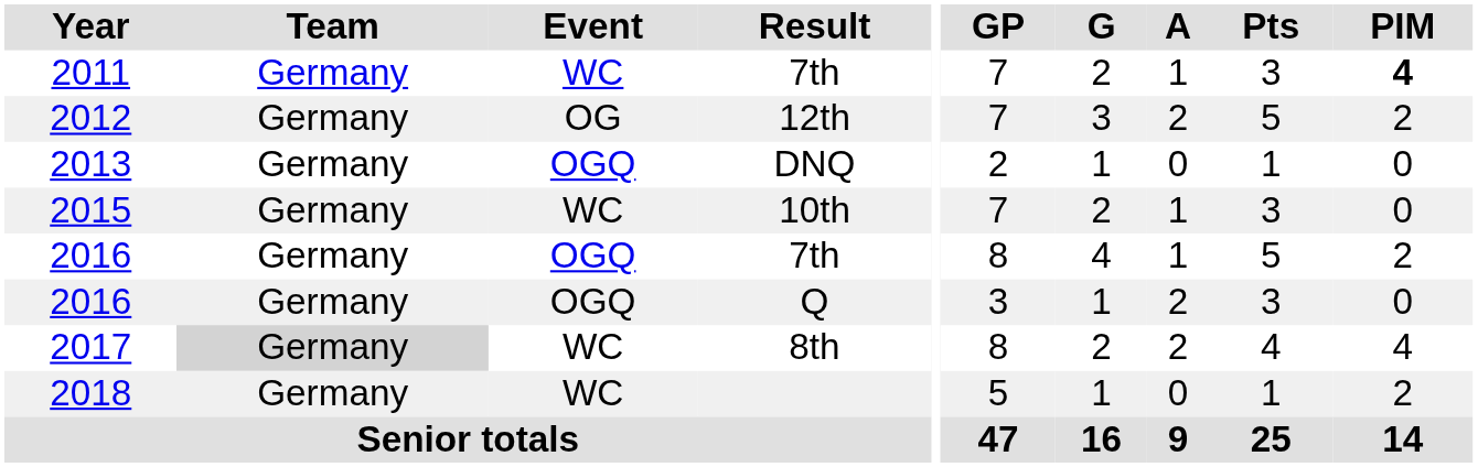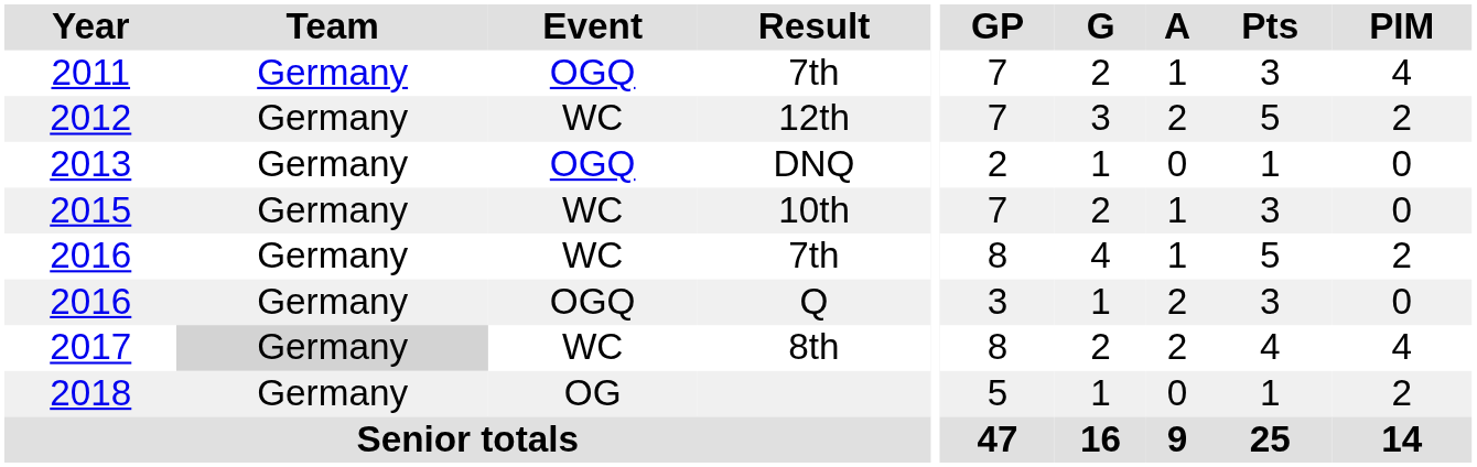 <table border="0" cellpadding="1" cellspacing="0" ID="Table3" style="text-align:center; width:40em">
 <tr ALIGN="center" bgcolor="#e0e0e0">
 <th>Year</th>
 <th>Team</th>
 <th>Event</th>
 <th>Result</th>
 <th rowspan="99" bgcolor="#ffffff"></th>
 <th>GP</th>
 <th>G</th>
 <th>A</th>
 <th>Pts</th>
 <th>PIM</th>
 </tr>
 <tr>
 <td><a href='#'>2011</a></td>
 <td><a href='#'>Germany</a></td>
-<td><a href='#'>WC</a></td>
+<td><a href='#'>OGQ</a></td>
 <td>7th</td>
 <td>7</td>
 <td>2</td>
 <td>1</td>
 <td>3</td>
-<td><strong>4</strong></td>
+<td>4</td>
 </tr>
 <tr bgcolor="#f0f0f0">
 <td><a href='#'>2012</a></td>
 <td>Germany</td>
-<td>OG</td>
+<td>WC</td>
 <td>12th</td>
 <td>7</td>
 <td>3</td>
 <td>2</td>
 <td>5</td>
 <td>2</td>
 </tr>
 <tr>
 <td><a href='#'>2013</a></td>
 <td>Germany</td>
 <td><a href='#'>OGQ</a></td>
 <td>DNQ</td>
 <td>2</td>
 <td>1</td>
 <td>0</td>
 <td>1</td>
 <td>0</td>
 </tr>
 <tr bgcolor="#f0f0f0">
 <td><a href='#'>2015</a></td>
 <td>Germany</td>
 <td>WC</td>
 <td>10th</td>
 <td>7</td>
 <td>2</td>
 <td>1</td>
 <td>3</td>
 <td>0</td>
 </tr>
 <tr>
 <td><a href='#'>2016</a></td>
 <td>Germany</td>
-<td><a href='#'>OGQ</a></td>
+<td>WC</td>
 <td>7th</td>
 <td>8</td>
 <td>4</td>
 <td>1</td>
 <td>5</td>
 <td>2</td>
 </tr>
 <tr bgcolor="#f0f0f0">
 <td><a href='#'>2016</a></td>
 <td>Germany</td>
 <td>OGQ</td>
 <td>Q</td>
 <td>3</td>
 <td>1</td>
 <td>2</td>
 <td>3</td>
 <td>0</td>
 </tr>
 <tr>
 <td><a href='#'>2017</a></td>
 <td style="background: lightgrey;">Germany</td>
 <td>WC</td>
 <td>8th</td>
 <td>8</td>
 <td>2</td>
 <td>2</td>
 <td>4</td>
 <td>4</td>
 </tr>
 <tr bgcolor="#f0f0f0">
 <td><a href='#'>2018</a></td>
 <td>Germany</td>
-<td>WC</td>
+<td>OG</td>
 <td></td>
 <td>5</td>
 <td>1</td>
 <td>0</td>
 <td>1</td>
 <td>2</td>
 </tr>
 <tr bgcolor="#e0e0e0">
 <th colspan="4">Senior totals</th>
 <th>47</th>
 <th>16</th>
 <th>9</th>
 <th>25</th>
 <th>14</th>
 </tr>
 </table>
